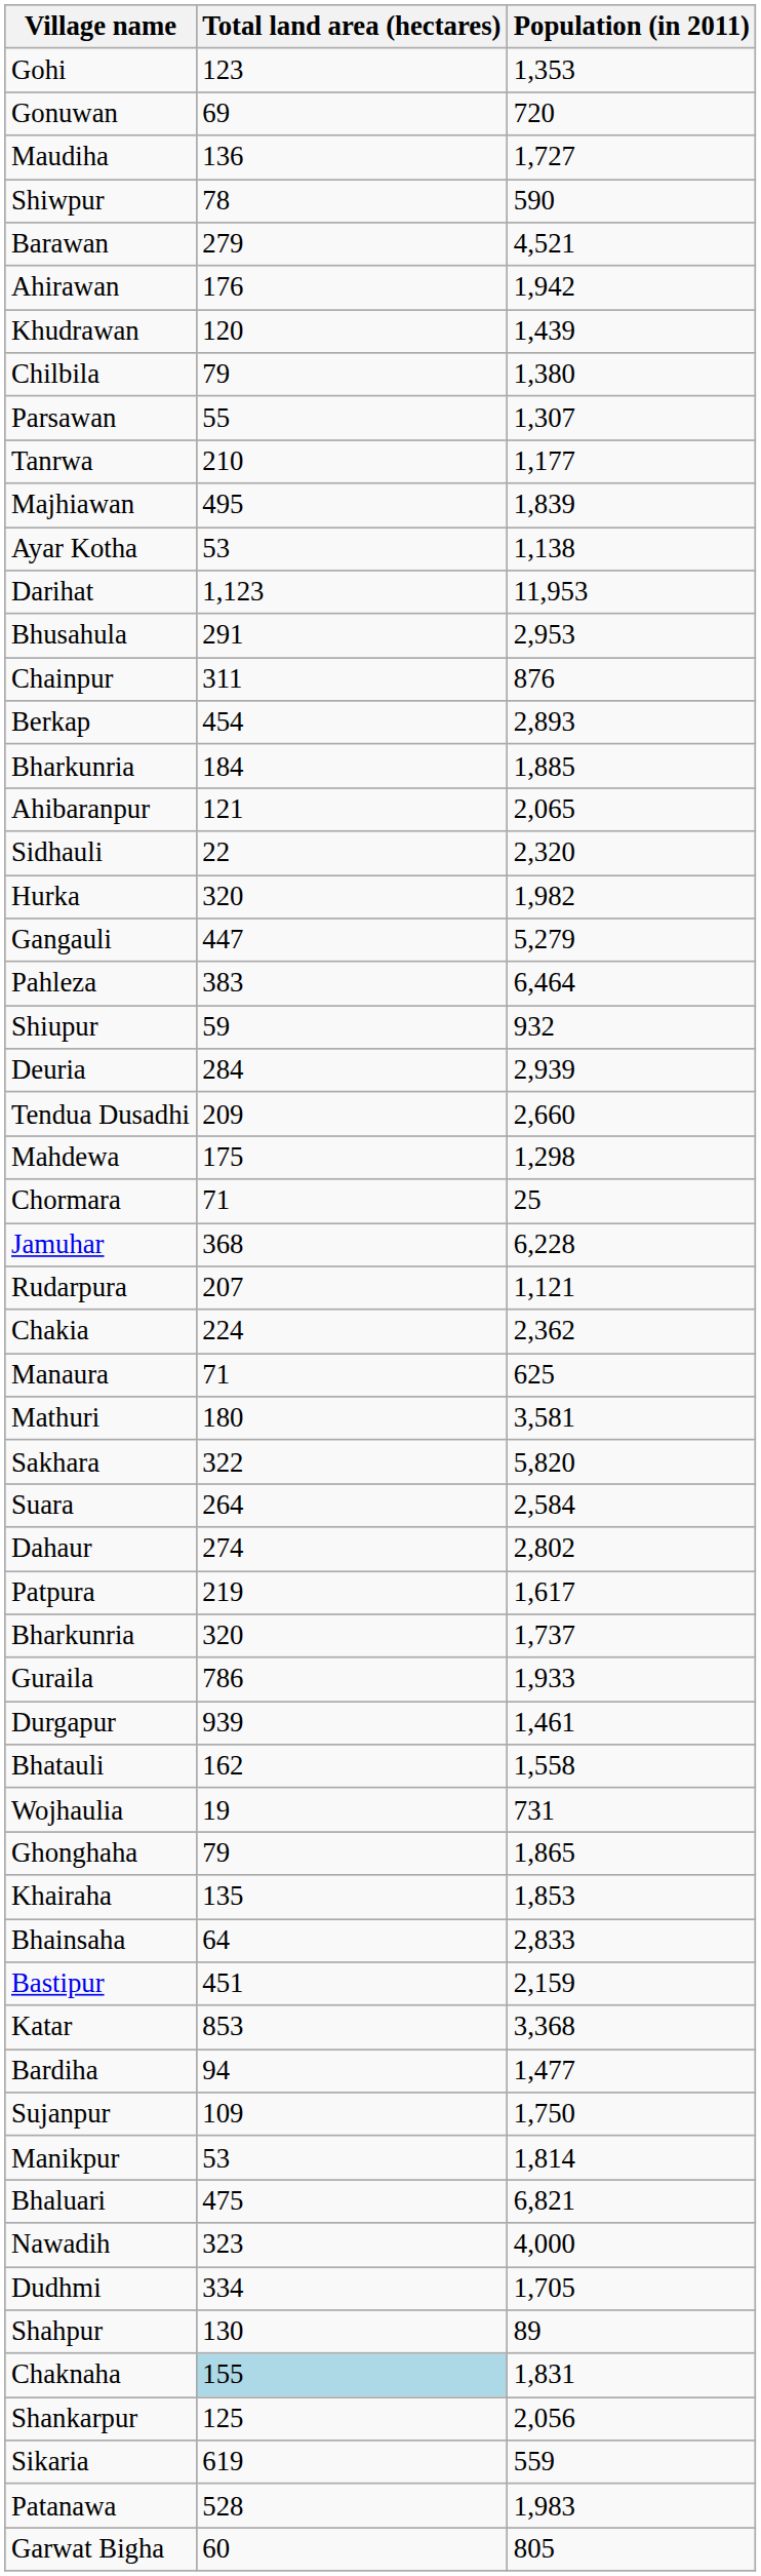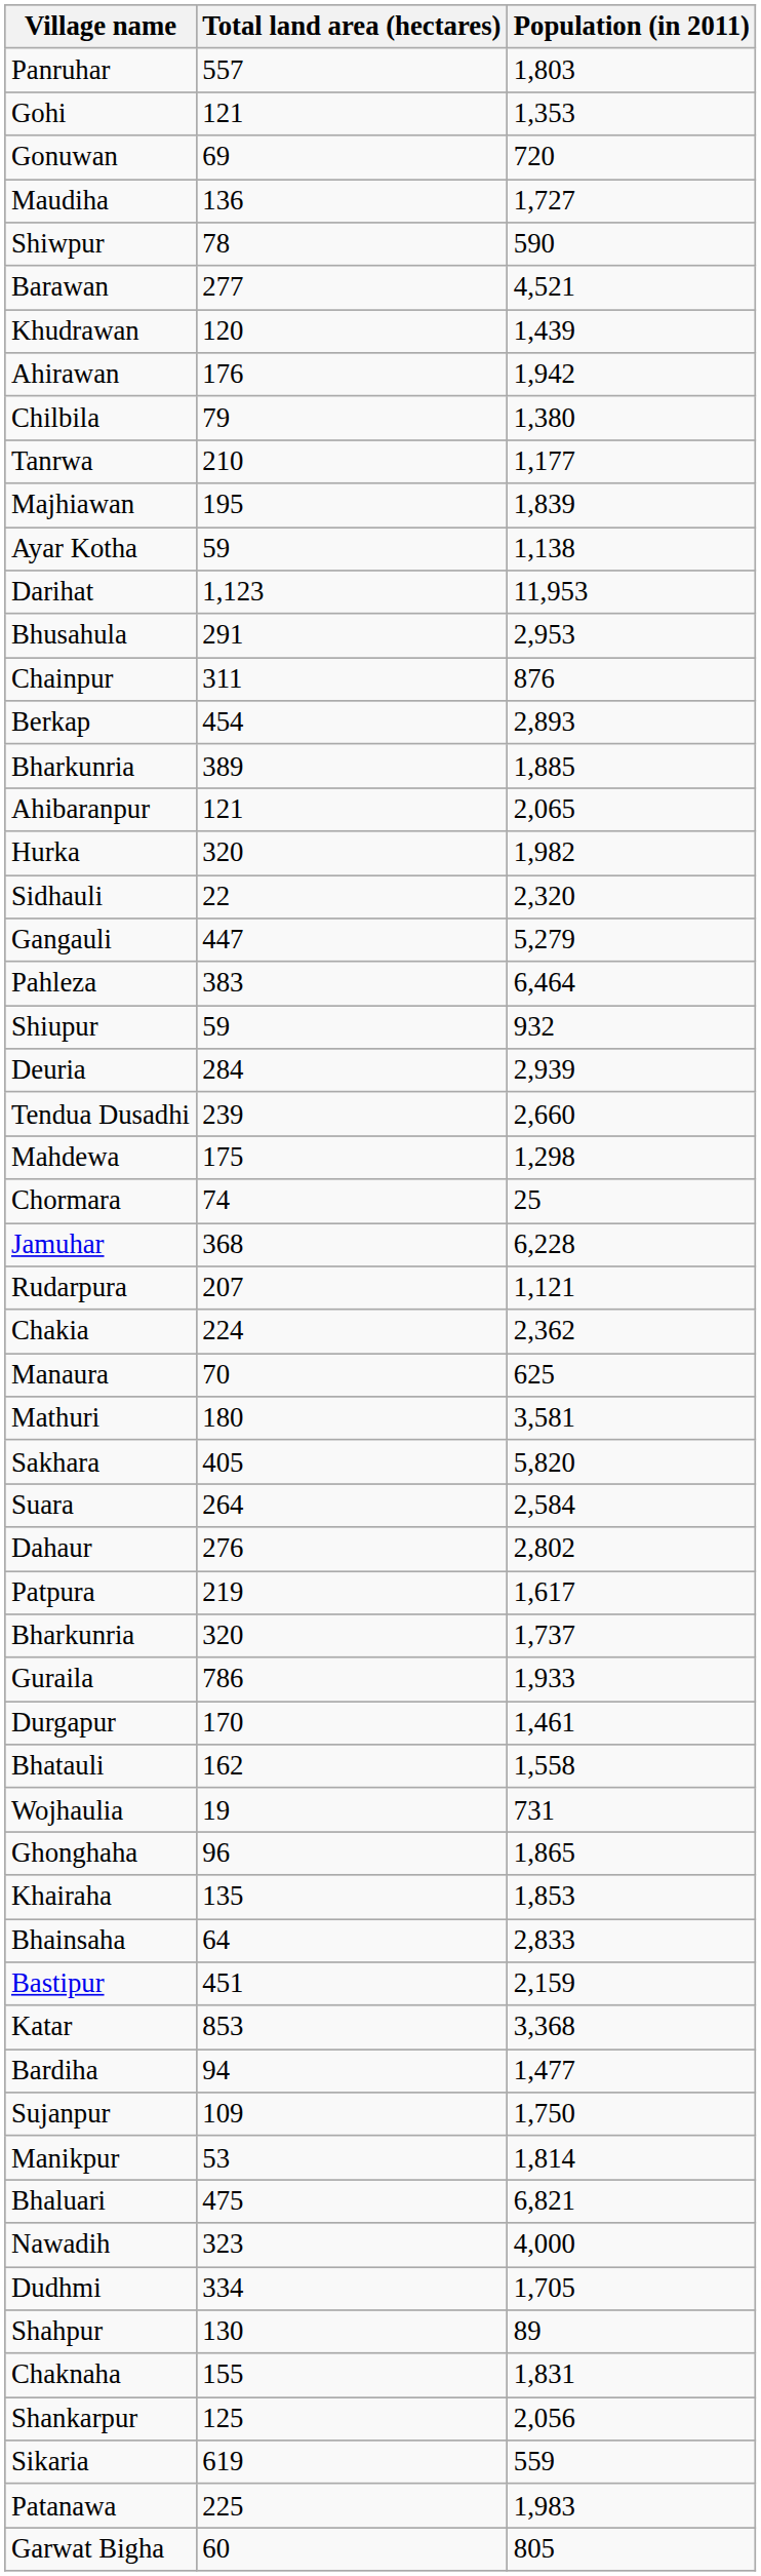 <table class="wikitable sortable">
 <tr>
 <th>Village name</th>
 <th>Total land area (hectares)</th>
 <th>Population (in 2011)</th>
 </tr>
 <tr>
+<td>Panruhar</td>
+<td>557</td>
+<td>1,803</td>
+</tr>
+<tr>
 <td>Gohi</td>
-<td>123</td>
+<td>121</td>
 <td>1,353</td>
 </tr>
 <tr>
 <td>Gonuwan</td>
 <td>69</td>
 <td>720</td>
 </tr>
 <tr>
 <td>Maudiha</td>
 <td>136</td>
 <td>1,727</td>
 </tr>
 <tr>
 <td>Shiwpur</td>
 <td>78</td>
 <td>590</td>
 </tr>
 <tr>
 <td>Barawan</td>
-<td>279</td>
+<td>277</td>
 <td>4,521</td>
+</tr>
+<tr>
+<td>Khudrawan</td>
+<td>120</td>
+<td>1,439</td>
 </tr>
 <tr>
 <td>Ahirawan</td>
 <td>176</td>
 <td>1,942</td>
 </tr>
 <tr>
-<td>Khudrawan</td>
-<td>120</td>
-<td>1,439</td>
-</tr>
-<tr>
 <td>Chilbila</td>
 <td>79</td>
 <td>1,380</td>
-</tr>
-<tr>
-<td>Parsawan</td>
-<td>55</td>
-<td>1,307</td>
 </tr>
 <tr>
 <td>Tanrwa</td>
 <td>210</td>
 <td>1,177</td>
 </tr>
 <tr>
 <td>Majhiawan</td>
-<td>495</td>
+<td>195</td>
 <td>1,839</td>
 </tr>
 <tr>
 <td>Ayar Kotha</td>
-<td>53</td>
+<td>59</td>
 <td>1,138</td>
 </tr>
 <tr>
 <td>Darihat</td>
 <td>1,123</td>
 <td>11,953</td>
 </tr>
 <tr>
 <td>Bhusahula</td>
 <td>291</td>
 <td>2,953</td>
 </tr>
 <tr>
 <td>Chainpur</td>
 <td>311</td>
 <td>876</td>
 </tr>
 <tr>
 <td>Berkap</td>
 <td>454</td>
 <td>2,893</td>
 </tr>
 <tr>
 <td>Bharkunria</td>
-<td>184</td>
+<td>389</td>
 <td>1,885</td>
 </tr>
 <tr>
 <td>Ahibaranpur</td>
 <td>121</td>
 <td>2,065</td>
 </tr>
 <tr>
+<td>Hurka</td>
+<td>320</td>
+<td>1,982</td>
+</tr>
+<tr>
 <td>Sidhauli</td>
 <td>22</td>
 <td>2,320</td>
-</tr>
-<tr>
-<td>Hurka</td>
-<td>320</td>
-<td>1,982</td>
 </tr>
 <tr>
 <td>Gangauli</td>
 <td>447</td>
 <td>5,279</td>
 </tr>
 <tr>
 <td>Pahleza</td>
 <td>383</td>
 <td>6,464</td>
 </tr>
 <tr>
 <td>Shiupur</td>
 <td>59</td>
 <td>932</td>
 </tr>
 <tr>
 <td>Deuria</td>
 <td>284</td>
 <td>2,939</td>
 </tr>
 <tr>
 <td>Tendua Dusadhi</td>
-<td>209</td>
+<td>239</td>
 <td>2,660</td>
 </tr>
 <tr>
 <td>Mahdewa</td>
 <td>175</td>
 <td>1,298</td>
 </tr>
 <tr>
 <td>Chormara</td>
-<td>71</td>
+<td>74</td>
 <td>25</td>
 </tr>
 <tr>
 <td><a href='#'>Jamuhar</a></td>
 <td>368</td>
 <td>6,228</td>
 </tr>
 <tr>
 <td>Rudarpura</td>
 <td>207</td>
 <td>1,121</td>
 </tr>
 <tr>
 <td>Chakia</td>
 <td>224</td>
 <td>2,362</td>
 </tr>
 <tr>
 <td>Manaura</td>
-<td>71</td>
+<td>70</td>
 <td>625</td>
 </tr>
 <tr>
 <td>Mathuri</td>
 <td>180</td>
 <td>3,581</td>
 </tr>
 <tr>
 <td>Sakhara</td>
-<td>322</td>
+<td>405</td>
 <td>5,820</td>
 </tr>
 <tr>
 <td>Suara</td>
 <td>264</td>
 <td>2,584</td>
 </tr>
 <tr>
 <td>Dahaur</td>
-<td>274</td>
+<td>276</td>
 <td>2,802</td>
 </tr>
 <tr>
 <td>Patpura</td>
 <td>219</td>
 <td>1,617</td>
 </tr>
 <tr>
 <td>Bharkunria</td>
 <td>320</td>
 <td>1,737</td>
 </tr>
 <tr>
 <td>Guraila</td>
 <td>786</td>
 <td>1,933</td>
 </tr>
 <tr>
 <td>Durgapur</td>
-<td>939</td>
+<td>170</td>
 <td>1,461</td>
 </tr>
 <tr>
 <td>Bhatauli</td>
 <td>162</td>
 <td>1,558</td>
 </tr>
 <tr>
 <td>Wojhaulia</td>
 <td>19</td>
 <td>731</td>
 </tr>
 <tr>
 <td>Ghonghaha</td>
-<td>79</td>
+<td>96</td>
 <td>1,865</td>
 </tr>
 <tr>
 <td>Khairaha</td>
 <td>135</td>
 <td>1,853</td>
 </tr>
 <tr>
 <td>Bhainsaha</td>
 <td>64</td>
 <td>2,833</td>
 </tr>
 <tr>
 <td><a href='#'>Bastipur</a></td>
 <td>451</td>
 <td>2,159</td>
 </tr>
 <tr>
 <td>Katar</td>
 <td>853</td>
 <td>3,368</td>
 </tr>
 <tr>
 <td>Bardiha</td>
 <td>94</td>
 <td>1,477</td>
 </tr>
 <tr>
 <td>Sujanpur</td>
 <td>109</td>
 <td>1,750</td>
 </tr>
 <tr>
 <td>Manikpur</td>
 <td>53</td>
 <td>1,814</td>
 </tr>
 <tr>
 <td>Bhaluari</td>
 <td>475</td>
 <td>6,821</td>
 </tr>
 <tr>
 <td>Nawadih</td>
 <td>323</td>
 <td>4,000</td>
 </tr>
 <tr>
 <td>Dudhmi</td>
 <td>334</td>
 <td>1,705</td>
 </tr>
 <tr>
 <td>Shahpur</td>
 <td>130</td>
 <td>89</td>
 </tr>
 <tr>
 <td>Chaknaha</td>
-<td style="background: lightblue;">155</td>
+<td>155</td>
 <td>1,831</td>
 </tr>
 <tr>
 <td>Shankarpur</td>
 <td>125</td>
 <td>2,056</td>
 </tr>
 <tr>
 <td>Sikaria</td>
 <td>619</td>
 <td>559</td>
 </tr>
 <tr>
 <td>Patanawa</td>
-<td>528</td>
+<td>225</td>
 <td>1,983</td>
 </tr>
 <tr>
 <td>Garwat Bigha</td>
 <td>60</td>
 <td>805</td>
 </tr>
 </table>
